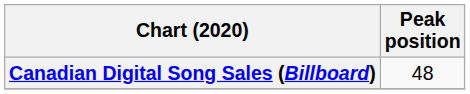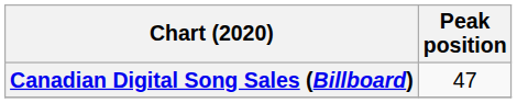 <table class="wikitable sortable plainrowheaders" style="text-align:center">
 <tr>
 <th scope="col">Chart (2020)</th>
 <th scope="col">Peak<br>position</th>
 </tr>
 <tr>
 <th scope="row"><a href='#'>Canadian Digital Song Sales</a> (<em><a href='#'>Billboard</a></em>)</th>
-<td>48</td>
+<td>47</td>
 </tr>
 <tr>
 </tr>
 </table>
